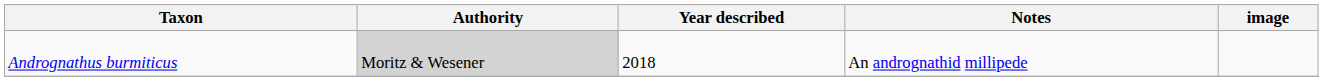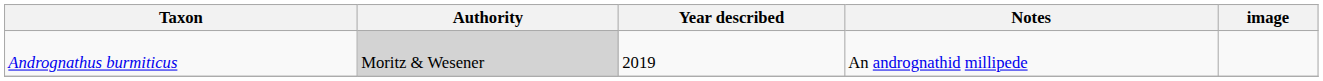 <table class="wikitable sortable" align="center" width="100%">
 <tr>
 <th>Taxon</th>
 <th>Authority</th>
 <th>Year described</th>
 <th>Notes</th>
 <th>image</th>
 </tr>
 <tr>
 <td><br><em><a href='#'>Andrognathus burmiticus</a></em></td>
 <td style="background: lightgrey;"><br>Moritz & Wesener</td>
-<td><br>2018</td>
+<td><br>2019</td>
 <td><br>An <a href='#'>andrognathid</a> <a href='#'>millipede</a></td>
 <td></td>
 </tr>
 <tr>
 </tr>
 </table>
